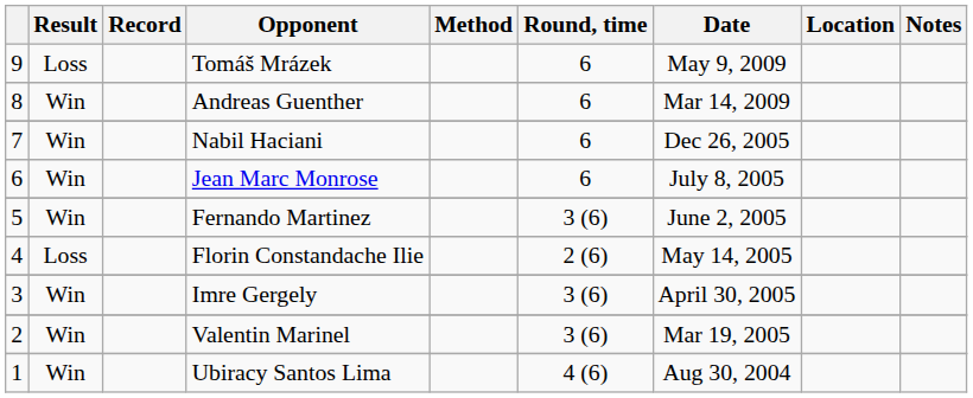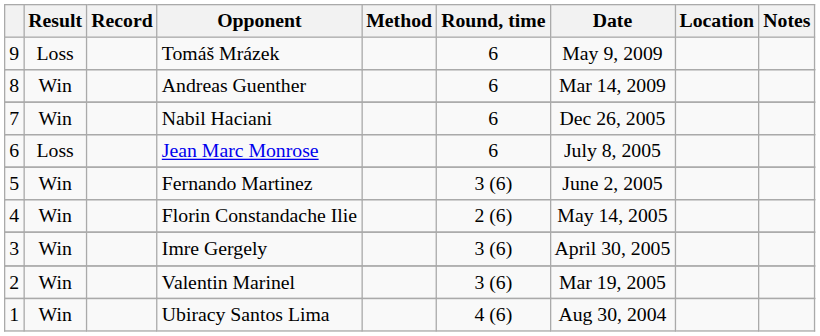 <table class="wikitable" style="text-align:center; font-size:95%">
 <tr>
 <th></th>
 <th>Result</th>
 <th>Record</th>
 <th>Opponent</th>
 <th>Method</th>
 <th>Round, time</th>
 <th>Date</th>
 <th>Location</th>
 <th>Notes</th>
 </tr>
 <tr align=center>
 <td>9</td>
 <td>Loss</td>
 <td></td>
 <td align=left> Tomáš Mrázek</td>
 <td></td>
 <td>6</td>
 <td>May 9, 2009</td>
 <td align=left></td>
 <td align=left></td>
 </tr>
 <tr>
 </tr>
 <tr align=center>
 <td>8</td>
 <td>Win</td>
 <td></td>
 <td align=left> Andreas Guenther</td>
 <td></td>
 <td>6</td>
 <td>Mar 14, 2009</td>
 <td align=left></td>
 <td align=left></td>
 </tr>
 <tr>
 </tr>
 <tr align=center>
 <td>7</td>
 <td>Win</td>
 <td></td>
 <td align=left> Nabil Haciani</td>
 <td></td>
 <td>6</td>
 <td>Dec 26, 2005</td>
 <td align=left></td>
 <td align=left></td>
 </tr>
 <tr>
 </tr>
 <tr align=center>
 <td>6</td>
-<td>Win</td>
+<td>Loss</td>
 <td></td>
 <td align=left> <a href='#'>Jean Marc Monrose</a></td>
 <td></td>
 <td>6</td>
 <td>July 8, 2005</td>
 <td align=left></td>
 <td align=left></td>
 </tr>
 <tr>
 </tr>
 <tr align=center>
 <td>5</td>
 <td>Win</td>
 <td></td>
 <td align=left> Fernando Martinez</td>
 <td></td>
 <td>3 (6)</td>
 <td>June 2, 2005</td>
 <td align=left></td>
 <td align=left></td>
 </tr>
 <tr>
 </tr>
 <tr align=center>
 <td>4</td>
-<td>Loss</td>
+<td>Win</td>
 <td></td>
 <td align=left> Florin Constandache Ilie</td>
 <td></td>
 <td>2 (6)</td>
 <td>May 14, 2005</td>
 <td align=left></td>
 <td align=left></td>
 </tr>
 <tr>
 </tr>
 <tr align=center>
 <td>3</td>
 <td>Win</td>
 <td></td>
 <td align=left> Imre Gergely</td>
 <td></td>
 <td>3 (6)</td>
 <td>April 30, 2005</td>
 <td align=left></td>
 <td align=left></td>
 </tr>
 <tr>
 </tr>
 <tr align=center>
 <td>2</td>
 <td>Win</td>
 <td></td>
 <td align=left> Valentin Marinel</td>
 <td></td>
 <td>3 (6)</td>
 <td>Mar 19, 2005</td>
 <td align=left></td>
 <td align=left></td>
 </tr>
 <tr>
 </tr>
 <tr align=center>
 <td>1</td>
 <td>Win</td>
 <td></td>
 <td align=left> Ubiracy Santos Lima</td>
 <td></td>
 <td>4 (6)</td>
 <td>Aug 30, 2004</td>
 <td align=left></td>
 <td></td>
 </tr>
 </table>
